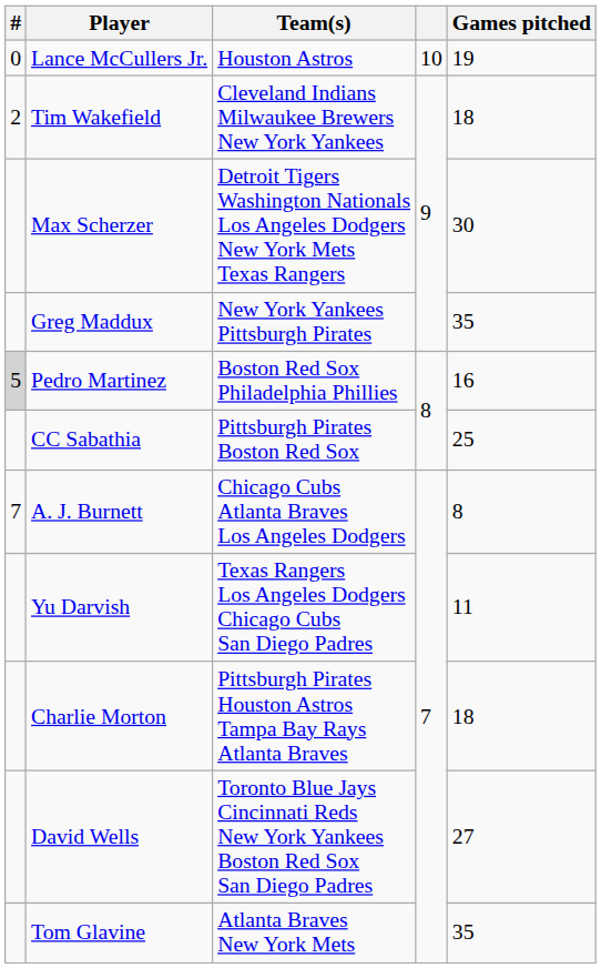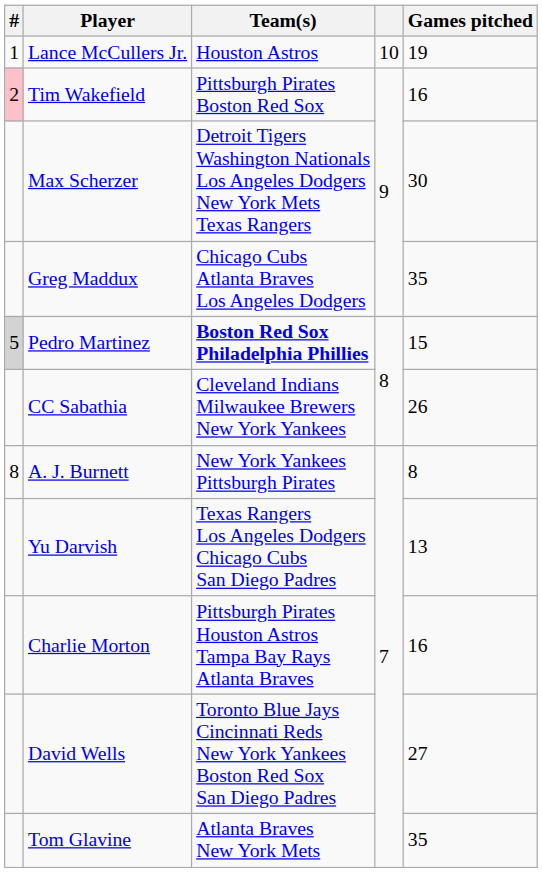 <table class="wikitable" style="float:left;">
 <tr>
 <th>#</th>
 <th>Player</th>
 <th>Team(s)</th>
 <th></th>
 <th>Games pitched</th>
 </tr>
 <tr>
-<td>0</td>
+<td>1</td>
 <td><a href='#'>Lance McCullers Jr.</a></td>
 <td><a href='#'>Houston Astros</a></td>
 <td>10</td>
 <td>19</td>
 </tr>
 <tr>
-<td>2</td>
+<td style="background: pink;">2</td>
 <td><a href='#'>Tim Wakefield</a></td>
-<td><a href='#'>Cleveland Indians</a><br><a href='#'>Milwaukee Brewers</a><br><a href='#'>New York Yankees</a></td>
+<td><a href='#'>Pittsburgh Pirates</a><br><a href='#'>Boston Red Sox</a></td>
 <td rowspan=3>9</td>
-<td>18</td>
+<td>16</td>
 </tr>
 <tr>
 <td></td>
 <td><a href='#'>Max Scherzer</a></td>
 <td><a href='#'>Detroit Tigers</a><br><a href='#'>Washington Nationals</a><br><a href='#'>Los Angeles Dodgers</a><br><a href='#'>New York Mets</a><br><a href='#'>Texas Rangers</a></td>
 <td>30</td>
 </tr>
 <tr>
 <td></td>
 <td><a href='#'>Greg Maddux</a></td>
-<td><a href='#'>New York Yankees</a><br><a href='#'>Pittsburgh Pirates</a></td>
+<td><a href='#'>Chicago Cubs</a><br><a href='#'>Atlanta Braves</a><br><a href='#'>Los Angeles Dodgers</a></td>
 <td>35</td>
 </tr>
 <tr>
 <td style="background: lightgrey;">5</td>
 <td><a href='#'>Pedro Martinez</a></td>
-<td><a href='#'>Boston Red Sox</a><br><a href='#'>Philadelphia Phillies</a></td>
+<td><strong><a href='#'>Boston Red Sox</a><br><a href='#'>Philadelphia Phillies</a></strong></td>
 <td rowspan=2>8</td>
-<td>16</td>
+<td>15</td>
 </tr>
 <tr>
 <td></td>
 <td><a href='#'>CC Sabathia</a></td>
-<td><a href='#'>Pittsburgh Pirates</a><br><a href='#'>Boston Red Sox</a></td>
-<td>25</td>
+<td><a href='#'>Cleveland Indians</a><br><a href='#'>Milwaukee Brewers</a><br><a href='#'>New York Yankees</a></td>
+<td>26</td>
 </tr>
 <tr>
-<td>7</td>
+<td>8</td>
 <td><a href='#'>A. J. Burnett</a></td>
-<td><a href='#'>Chicago Cubs</a><br><a href='#'>Atlanta Braves</a><br><a href='#'>Los Angeles Dodgers</a></td>
+<td><a href='#'>New York Yankees</a><br><a href='#'>Pittsburgh Pirates</a></td>
 <td rowspan=5>7</td>
 <td>8</td>
 </tr>
 <tr>
 <td></td>
 <td><a href='#'>Yu Darvish</a></td>
 <td><a href='#'>Texas Rangers</a><br><a href='#'>Los Angeles Dodgers</a><br><a href='#'>Chicago Cubs</a><br><a href='#'>San Diego Padres</a></td>
-<td>11</td>
+<td>13</td>
 </tr>
 <tr>
 <td></td>
 <td><a href='#'>Charlie Morton</a></td>
 <td><a href='#'>Pittsburgh Pirates</a><br><a href='#'>Houston Astros</a><br><a href='#'>Tampa Bay Rays</a><br><a href='#'>Atlanta Braves</a></td>
-<td>18</td>
+<td>16</td>
 </tr>
 <tr>
 <td></td>
 <td><a href='#'>David Wells</a></td>
 <td><a href='#'>Toronto Blue Jays</a><br><a href='#'>Cincinnati Reds</a><br><a href='#'>New York Yankees</a><br><a href='#'>Boston Red Sox</a><br><a href='#'>San Diego Padres</a></td>
 <td>27</td>
 </tr>
 <tr>
 <td></td>
 <td><a href='#'>Tom Glavine</a></td>
 <td><a href='#'>Atlanta Braves</a><br><a href='#'>New York Mets</a></td>
 <td>35</td>
 </tr>
 </table>
